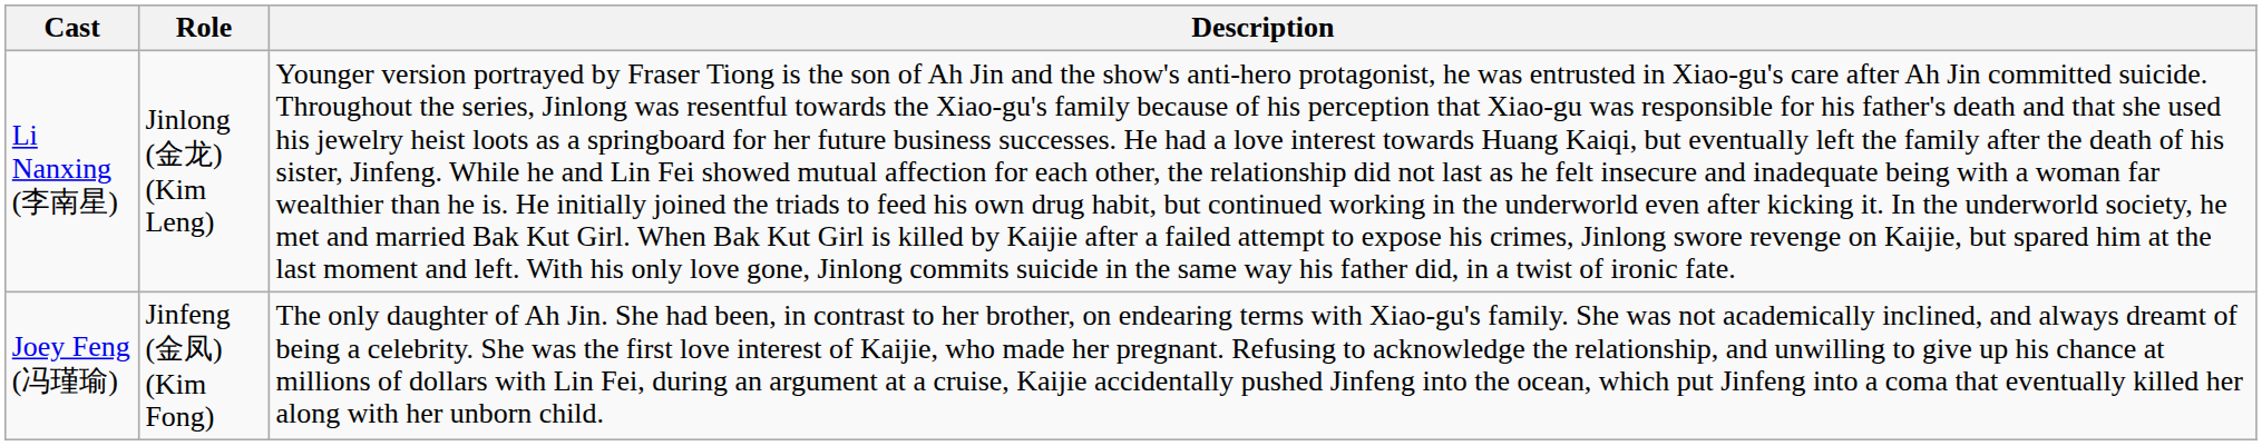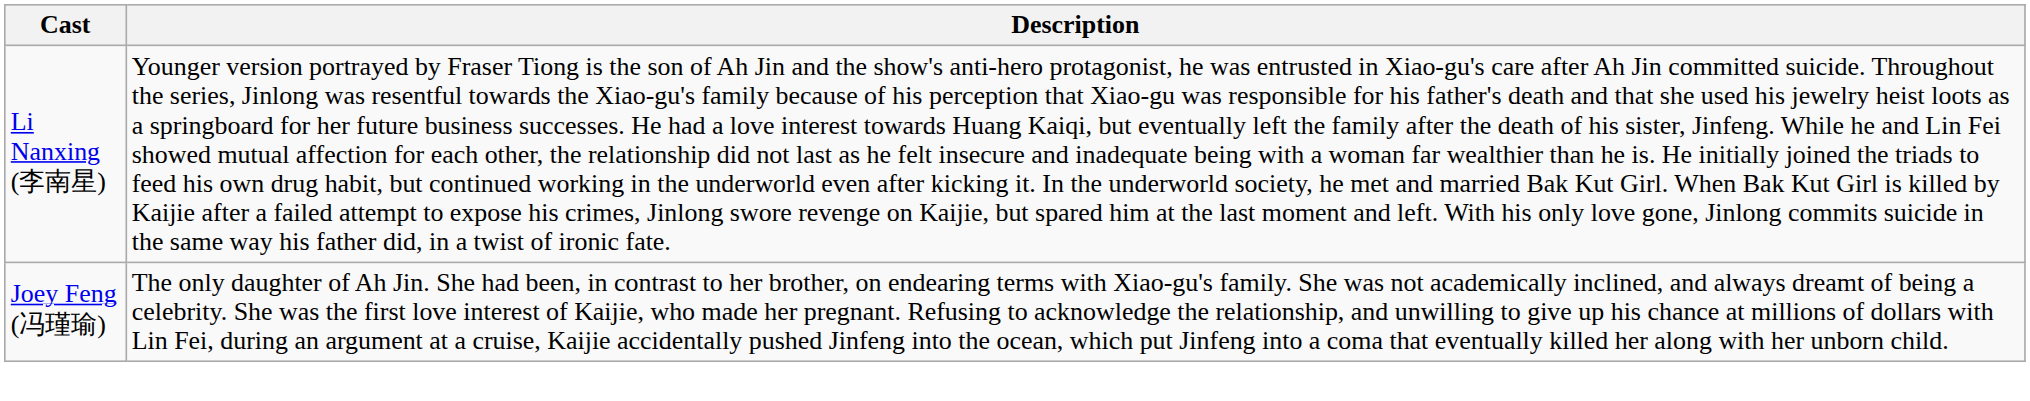 <table class="wikitable">
 <tr>
 <th>Cast</th>
-<th>Role</th>
 <th>Description</th>
 </tr>
 <tr>
 <td><a href='#'>Li Nanxing</a> (李南星)</td>
-<td>Jinlong (金龙) (Kim Leng)</td>
 <td>Younger version portrayed by Fraser Tiong is the son of Ah Jin and the show's anti-hero protagonist, he was entrusted in Xiao-gu's care after Ah Jin committed suicide. Throughout the series, Jinlong was resentful towards the Xiao-gu's family because of his perception that Xiao-gu was responsible for his father's death and that she used his jewelry heist loots as a springboard for her future business successes. He had a love interest towards Huang Kaiqi, but eventually left the family after the death of his sister, Jinfeng. While he and Lin Fei showed mutual affection for each other, the relationship did not last as he felt insecure and inadequate being with a woman far wealthier than he is. He initially joined the triads to feed his own drug habit, but continued working in the underworld even after kicking it. In the underworld society, he met and married Bak Kut Girl. When Bak Kut Girl is killed by Kaijie after a failed attempt to expose his crimes, Jinlong swore revenge on Kaijie, but spared him at the last moment and left. With his only love gone, Jinlong commits suicide in the same way his father did, in a twist of ironic fate.</td>
 </tr>
 <tr>
 <td><a href='#'>Joey Feng</a> (冯瑾瑜)</td>
-<td>Jinfeng (金凤) (Kim Fong)</td>
 <td>The only daughter of Ah Jin. She had been, in contrast to her brother, on endearing terms with Xiao-gu's family. She was not academically inclined, and always dreamt of being a celebrity. She was the first love interest of Kaijie, who made her pregnant. Refusing to acknowledge the relationship, and unwilling to give up his chance at millions of dollars with Lin Fei, during an argument at a cruise, Kaijie accidentally pushed Jinfeng into the ocean, which put Jinfeng into a coma that eventually killed her along with her unborn child.</td>
 </tr>
 </table>
